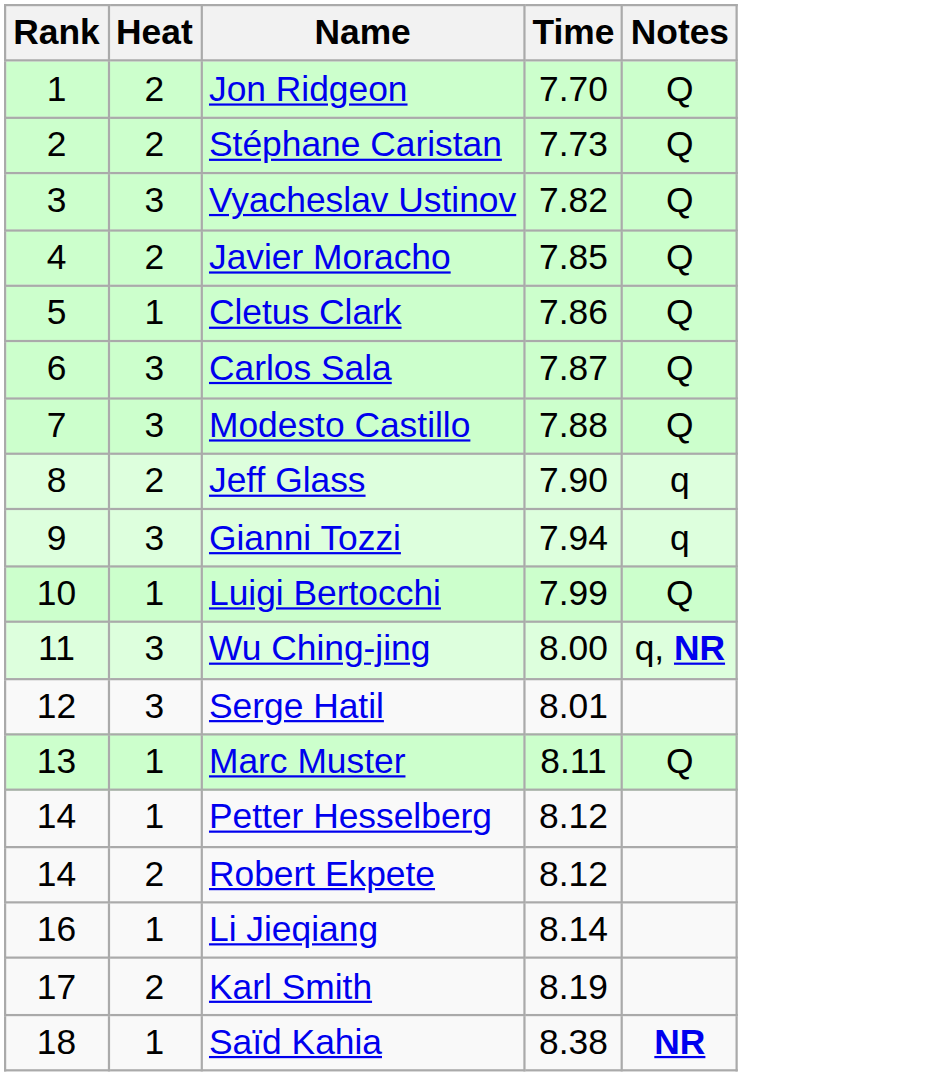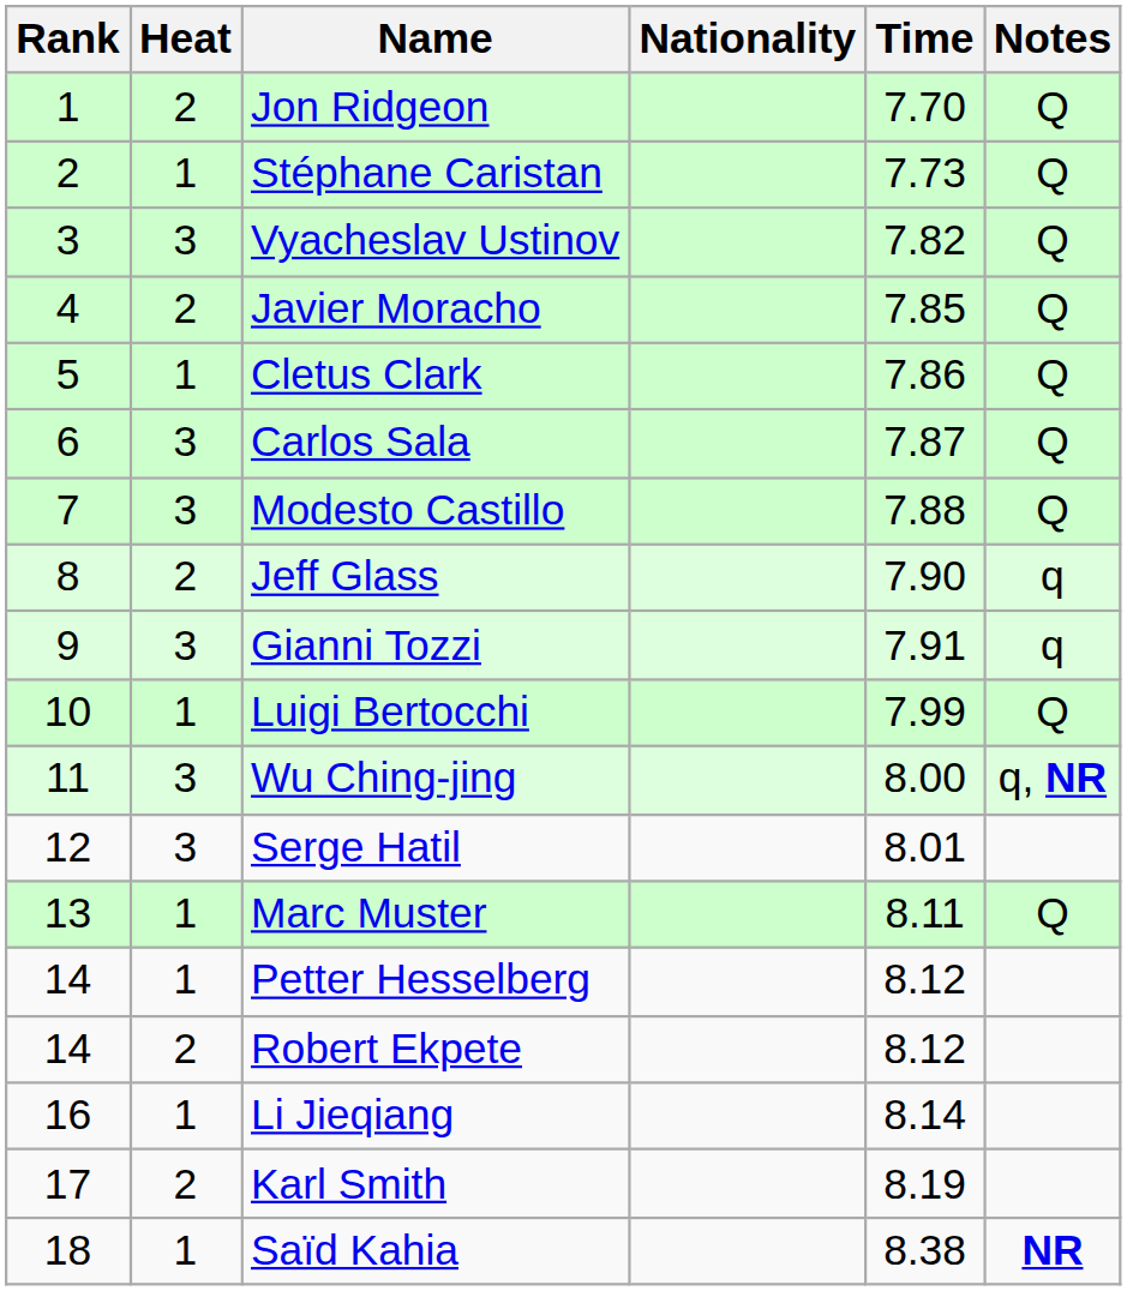 <table class="wikitable sortable" style="text-align:center">
 <tr>
 <th>Rank</th>
 <th>Heat</th>
 <th>Name</th>
+<th>Nationality</th>
 <th>Time</th>
 <th>Notes</th>
 </tr>
 <tr bgcolor=ccffcc>
 <td>1</td>
 <td>2</td>
 <td align="left"><a href='#'>Jon Ridgeon</a></td>
+<td align=left></td>
 <td>7.70</td>
 <td>Q</td>
 </tr>
 <tr bgcolor=ccffcc>
 <td>2</td>
-<td>2</td>
+<td>1</td>
 <td align="left"><a href='#'>Stéphane Caristan</a></td>
+<td align=left></td>
 <td>7.73</td>
 <td>Q</td>
 </tr>
 <tr bgcolor=ccffcc>
 <td>3</td>
 <td>3</td>
 <td align="left"><a href='#'>Vyacheslav Ustinov</a></td>
+<td align=left></td>
 <td>7.82</td>
 <td>Q</td>
 </tr>
 <tr bgcolor=ccffcc>
 <td>4</td>
 <td>2</td>
 <td align="left"><a href='#'>Javier Moracho</a></td>
+<td align=left></td>
 <td>7.85</td>
 <td>Q</td>
 </tr>
 <tr bgcolor=ccffcc>
 <td>5</td>
 <td>1</td>
 <td align="left"><a href='#'>Cletus Clark</a></td>
+<td align=left></td>
 <td>7.86</td>
 <td>Q</td>
 </tr>
 <tr bgcolor=ccffcc>
 <td>6</td>
 <td>3</td>
 <td align="left"><a href='#'>Carlos Sala</a></td>
+<td align=left></td>
 <td>7.87</td>
 <td>Q</td>
 </tr>
 <tr bgcolor=ccffcc>
 <td>7</td>
 <td>3</td>
 <td align="left"><a href='#'>Modesto Castillo</a></td>
+<td align=left></td>
 <td>7.88</td>
 <td>Q</td>
 </tr>
 <tr bgcolor=ddffdd>
 <td>8</td>
 <td>2</td>
 <td align="left"><a href='#'>Jeff Glass</a></td>
+<td align=left></td>
 <td>7.90</td>
 <td>q</td>
 </tr>
 <tr bgcolor=ddffdd>
 <td>9</td>
 <td>3</td>
 <td align="left"><a href='#'>Gianni Tozzi</a></td>
-<td>7.94</td>
+<td align=left></td>
+<td>7.91</td>
 <td>q</td>
 </tr>
 <tr bgcolor=ccffcc>
 <td>10</td>
 <td>1</td>
 <td align="left"><a href='#'>Luigi Bertocchi</a></td>
+<td align=left></td>
 <td>7.99</td>
 <td>Q</td>
 </tr>
 <tr bgcolor=ddffdd>
 <td>11</td>
 <td>3</td>
 <td align="left"><a href='#'>Wu Ching-jing</a></td>
+<td align=left></td>
 <td>8.00</td>
 <td>q, <strong><a href='#'>NR</a></strong></td>
 </tr>
 <tr>
 <td>12</td>
 <td>3</td>
 <td align="left"><a href='#'>Serge Hatil</a></td>
+<td align=left></td>
 <td>8.01</td>
 <td></td>
 </tr>
 <tr bgcolor=ccffcc>
 <td>13</td>
 <td>1</td>
 <td align="left"><a href='#'>Marc Muster</a></td>
+<td align=left></td>
 <td>8.11</td>
 <td>Q</td>
 </tr>
 <tr>
 <td>14</td>
 <td>1</td>
 <td align="left"><a href='#'>Petter Hesselberg</a></td>
+<td align=left></td>
 <td>8.12</td>
 <td></td>
 </tr>
 <tr>
 <td>14</td>
 <td>2</td>
 <td align="left"><a href='#'>Robert Ekpete</a></td>
+<td align=left></td>
 <td>8.12</td>
 <td></td>
 </tr>
 <tr>
 <td>16</td>
 <td>1</td>
 <td align="left"><a href='#'>Li Jieqiang</a></td>
+<td align=left></td>
 <td>8.14</td>
 <td></td>
 </tr>
 <tr>
 <td>17</td>
 <td>2</td>
 <td align="left"><a href='#'>Karl Smith</a></td>
+<td align=left></td>
 <td>8.19</td>
 <td></td>
 </tr>
 <tr>
 <td>18</td>
 <td>1</td>
 <td align="left"><a href='#'>Saïd Kahia</a></td>
+<td align=left></td>
 <td>8.38</td>
 <td><strong><a href='#'>NR</a></strong></td>
 </tr>
 </table>
